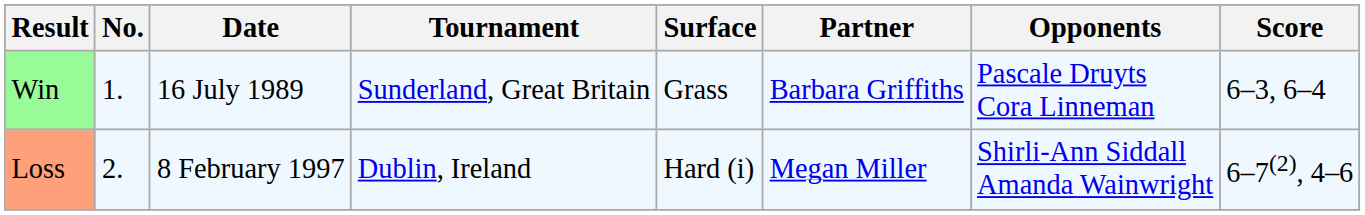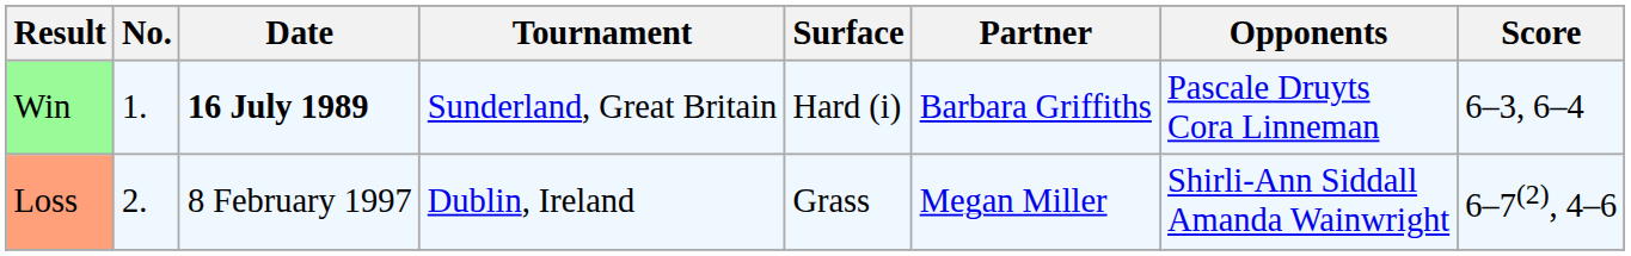 <table class="sortable wikitable" style=font-size:97%>
 <tr>
 <th>Result</th>
 <th>No.</th>
 <th>Date</th>
 <th>Tournament</th>
 <th>Surface</th>
 <th>Partner</th>
 <th>Opponents</th>
 <th>Score</th>
 </tr>
 <tr style="background:#f0f8ff;">
 <td style="background:#98fb98;">Win</td>
 <td>1.</td>
-<td>16 July 1989</td>
+<td><strong>16 July 1989</strong></td>
 <td><a href='#'>Sunderland</a>, Great Britain</td>
-<td>Grass</td>
+<td>Hard (i)</td>
 <td> <a href='#'>Barbara Griffiths</a></td>
 <td> <a href='#'>Pascale Druyts</a><br> <a href='#'>Cora Linneman</a></td>
 <td>6–3, 6–4</td>
 </tr>
 <tr style="background:#f0f8ff;">
 <td style="background:#ffa07a;">Loss</td>
 <td>2.</td>
 <td>8 February 1997</td>
 <td><a href='#'>Dublin</a>, Ireland</td>
-<td>Hard (i)</td>
+<td>Grass</td>
 <td> <a href='#'>Megan Miller</a></td>
 <td> <a href='#'>Shirli-Ann Siddall</a> <br>  <a href='#'>Amanda Wainwright</a></td>
 <td>6–7<sup>(2)</sup>, 4–6</td>
 </tr>
 </table>
